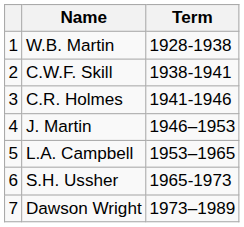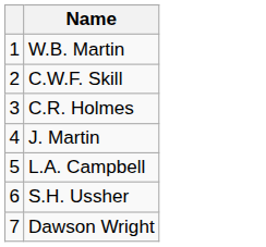 <table class="wikitable">
 <tr>
 <th></th>
 <th>Name</th>
-<th>Term</th>
 </tr>
 <tr>
 <td>1</td>
 <td>W.B. Martin</td>
-<td>1928-1938</td>
 </tr>
 <tr>
 <td>2</td>
 <td>C.W.F. Skill</td>
-<td>1938-1941</td>
 </tr>
 <tr>
 <td>3</td>
 <td>C.R. Holmes</td>
-<td>1941-1946</td>
 </tr>
 <tr>
 <td>4</td>
 <td>J. Martin</td>
-<td>1946–1953</td>
 </tr>
 <tr>
 <td>5</td>
 <td>L.A. Campbell</td>
-<td>1953–1965</td>
 </tr>
 <tr>
 <td>6</td>
 <td>S.H. Ussher</td>
-<td>1965-1973</td>
 </tr>
 <tr>
 <td>7</td>
 <td>Dawson Wright</td>
-<td>1973–1989</td>
 </tr>
 </table>
